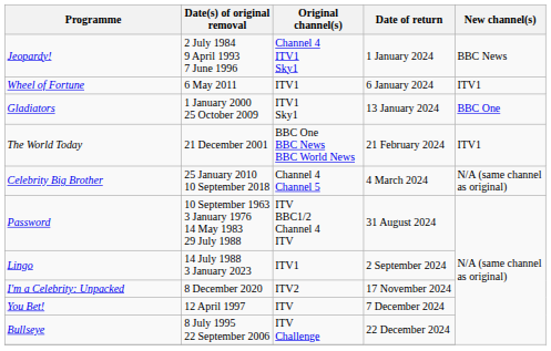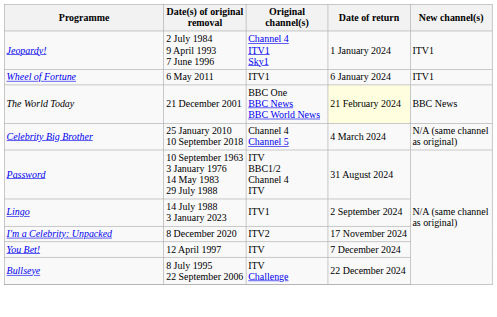 <table class="wikitable">
 <tr>
 <th width=250>Programme</th>
 <th width=125>Date(s) of original removal</th>
 <th width=125>Original channel(s)</th>
 <th width=125>Date of return</th>
 <th width=125>New channel(s)</th>
 </tr>
 <tr>
 <td><em><a href='#'>Jeopardy!</a></em></td>
 <td>2 July 1984<br>9 April 1993<br>7 June 1996</td>
 <td><a href='#'>Channel 4</a><br><a href='#'>ITV1</a><br><a href='#'>Sky1</a></td>
 <td>1 January 2024</td>
-<td>BBC News</td>
+<td>ITV1</td>
 </tr>
 <tr>
 <td><em><a href='#'>Wheel of Fortune</a></em></td>
 <td>6 May 2011</td>
 <td>ITV1</td>
 <td>6 January 2024</td>
 <td>ITV1</td>
 </tr>
 <tr>
-<td><em><a href='#'>Gladiators</a></em></td>
-<td>1 January 2000<br>25 October 2009</td>
-<td>ITV1<br>Sky1</td>
-<td>13 January 2024</td>
-<td><a href='#'>BBC One</a></td>
-</tr>
-<tr>
 <td><em>The World Today</em></td>
 <td>21 December 2001</td>
 <td>BBC One<br><a href='#'>BBC News</a><br><a href='#'>BBC World News</a></td>
-<td>21 February 2024</td>
-<td>ITV1</td>
+<td style="background: lightyellow;">21 February 2024</td>
+<td>BBC News</td>
 </tr>
 <tr>
 <td><em><a href='#'>Celebrity Big Brother</a></em></td>
 <td>25 January 2010<br>10 September 2018</td>
 <td>Channel 4<br><a href='#'>Channel 5</a></td>
 <td>4 March 2024</td>
 <td>N/A (same channel as original)</td>
 </tr>
 <tr>
 <td><em><a href='#'>Password</a></em></td>
 <td>10 September 1963<br>3 January 1976<br>14 May 1983<br>29 July 1988</td>
 <td>ITV<br>BBC1/2<br>Channel 4<br>ITV</td>
 <td>31 August 2024</td>
 <td rowspan="6">N/A (same channel as original)</td>
 </tr>
 <tr>
 <td><em><a href='#'>Lingo</a></em></td>
 <td>14 July 1988<br>3 January 2023</td>
 <td>ITV1</td>
 <td>2 September 2024</td>
 </tr>
 <tr>
 <td><em><a href='#'>I'm a Celebrity: Unpacked</a></em></td>
 <td>8 December 2020</td>
 <td>ITV2</td>
 <td>17 November 2024</td>
 </tr>
 <tr>
 <td><em><a href='#'>You Bet!</a></em></td>
 <td>12 April 1997</td>
 <td>ITV</td>
 <td>7 December 2024</td>
 </tr>
 <tr>
 <td><em><a href='#'>Bullseye</a></em></td>
 <td>8 July 1995<br>22 September 2006</td>
 <td>ITV<br><a href='#'>Challenge</a></td>
 <td>22 December 2024</td>
 </tr>
 <tr>
 </tr>
 </table>
